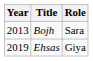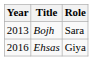 <table class="wikitable sortable plainrowheaders">
 <tr style="text-align:center;">
 <th scope="col">Year</th>
 <th scope="col">Title</th>
 <th scope="col">Role</th>
 </tr>
 <tr>
 <td>2013</td>
 <td><em>Bojh</em></td>
 <td>Sara</td>
 </tr>
 <tr>
-<td>2019</td>
+<td>2016</td>
 <td><em>Ehsas</em></td>
 <td>Giya</td>
 </tr>
 </table>
